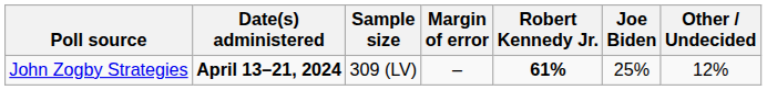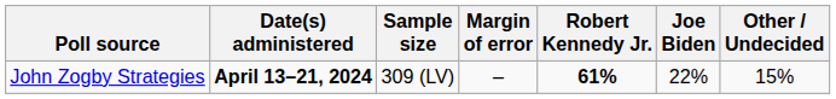 <table class="wikitable sortable mw-datatable" style="font-size:90%;text-align:center;line-height:17px">
 <tr valign=bottom>
 <th>Poll source</th>
 <th>Date(s)<br>administered</th>
 <th>Sample<br>size</th>
 <th>Margin<br>of error</th>
 <th class="unsortable">Robert<br>Kennedy Jr.<br></th>
 <th class="unsortable">Joe<br>Biden<br></th>
 <th class="unsortable">Other /<br>Undecided</th>
 </tr>
 <tr>
 <td style="text-align:left;"><a href='#'>John Zogby Strategies</a></td>
 <td data-sort-value="2024-05-01"><strong>April 13–21, 2024</strong></td>
 <td>309 (LV)</td>
 <td>–</td>
 <td><strong>61%</strong></td>
-<td>25%</td>
-<td>12%</td>
+<td>22%</td>
+<td>15%</td>
 </tr>
 </table>
